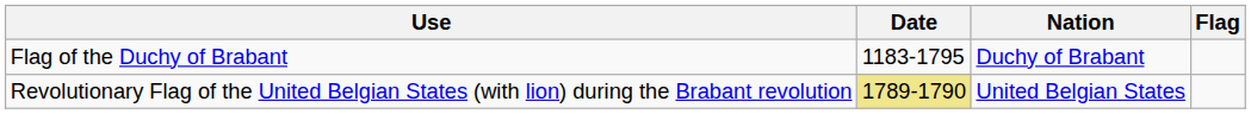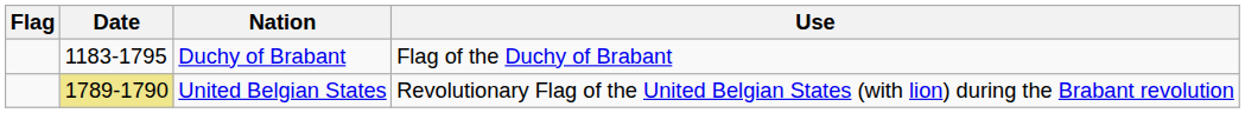 <table class="wikitable">
 <tr>
-<th>Use</th>
+<th>Flag</th>
 <th>Date</th>
 <th>Nation</th>
-<th>Flag</th>
+<th>Use</th>
 </tr>
 <tr>
-<td>Flag of the <a href='#'>Duchy of Brabant</a></td>
+<td></td>
 <td>1183-1795</td>
 <td><a href='#'>Duchy of Brabant</a></td>
-<td></td>
+<td>Flag of the <a href='#'>Duchy of Brabant</a></td>
 </tr>
 <tr>
-<td>Revolutionary Flag of the <a href='#'>United Belgian States</a> (with <a href='#'>lion</a>) during the <a href='#'>Brabant revolution</a></td>
+<td></td>
 <td style="background: khaki;">1789-1790</td>
 <td><a href='#'>United Belgian States</a></td>
-<td></td>
+<td>Revolutionary Flag of the <a href='#'>United Belgian States</a> (with <a href='#'>lion</a>) during the <a href='#'>Brabant revolution</a></td>
 </tr>
 </table>
